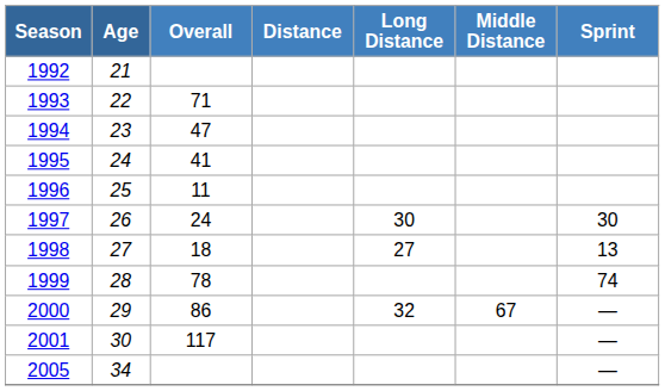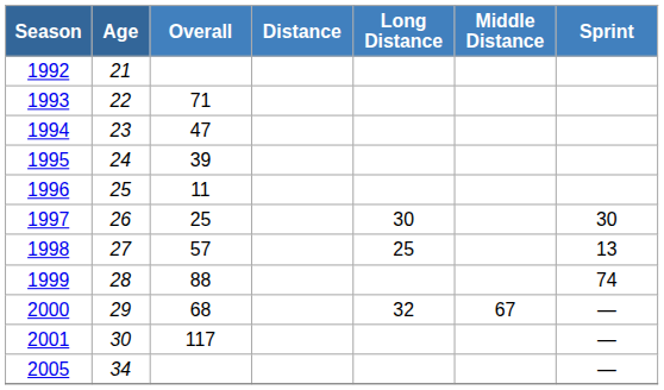 <table class="wikitable" style="font-size:95%; text-align:center; border:grey solid 1px; border-collapse:collapse; background:#ffffff;">
 <tr>
 <th style="background-color:#369; color:white; width:60px;" rowspan="2"> Season </th>
 <th style="background-color:#369; color:white; width:40px;" rowspan="2"> Age </th>
 </tr>
 <tr>
 <th style="background-color:#4180be; color:white; width:75px;">Overall</th>
 <th style="background-color:#4180be; color:white; width:75px;">Distance</th>
 <th style="background-color:#4180be; color:white; width:75px;">Long Distance</th>
 <th style="background-color:#4180be; color:white; width:75px;">Middle Distance</th>
 <th style="background-color:#4180be; color:white; width:75px;">Sprint</th>
 </tr>
 <tr>
 <td><a href='#'>1992</a></td>
 <td><em>21</em></td>
 <td></td>
 <td></td>
 <td></td>
 <td></td>
 <td></td>
 </tr>
 <tr>
 <td><a href='#'>1993</a></td>
 <td><em>22</em></td>
 <td>71</td>
 <td></td>
 <td></td>
 <td></td>
 <td></td>
 </tr>
 <tr>
 <td><a href='#'>1994</a></td>
 <td><em>23</em></td>
 <td>47</td>
 <td></td>
 <td></td>
 <td></td>
 <td></td>
 </tr>
 <tr>
 <td><a href='#'>1995</a></td>
 <td><em>24</em></td>
-<td>41</td>
+<td>39</td>
 <td></td>
 <td></td>
 <td></td>
 <td></td>
 </tr>
 <tr>
 <td><a href='#'>1996</a></td>
 <td><em>25</em></td>
 <td>11</td>
 <td></td>
 <td></td>
 <td></td>
 <td></td>
 </tr>
 <tr>
 <td><a href='#'>1997</a></td>
 <td><em>26</em></td>
-<td>24</td>
+<td>25</td>
 <td></td>
 <td>30</td>
 <td></td>
 <td>30</td>
 </tr>
 <tr>
 <td><a href='#'>1998</a></td>
 <td><em>27</em></td>
-<td>18</td>
+<td>57</td>
 <td></td>
-<td>27</td>
+<td>25</td>
 <td></td>
 <td>13</td>
 </tr>
 <tr>
 <td><a href='#'>1999</a></td>
 <td><em>28</em></td>
-<td>78</td>
+<td>88</td>
 <td></td>
 <td></td>
 <td></td>
 <td>74</td>
 </tr>
 <tr>
 <td><a href='#'>2000</a></td>
 <td><em>29</em></td>
-<td>86</td>
+<td>68</td>
 <td></td>
 <td>32</td>
 <td>67</td>
 <td>—</td>
 </tr>
 <tr>
 <td><a href='#'>2001</a></td>
 <td><em>30</em></td>
 <td>117</td>
 <td></td>
 <td></td>
 <td></td>
 <td>—</td>
 </tr>
 <tr>
 <td><a href='#'>2005</a></td>
 <td><em>34</em></td>
 <td></td>
 <td></td>
 <td></td>
 <td></td>
 <td>—</td>
 </tr>
 <tr>
 </tr>
 </table>
